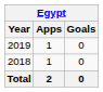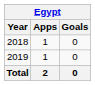 <table class="wikitable" style="text-align:center">
 <tr>
 <th colspan=3><a href='#'>Egypt</a></th>
 </tr>
 <tr>
 <th>Year</th>
 <th>Apps</th>
 <th>Goals</th>
 </tr>
 <tr>
-<td>2019</td>
+<td>2018</td>
 <td>1</td>
 <td>0</td>
 </tr>
 <tr>
-<td>2018</td>
+<td>2019</td>
 <td>1</td>
 <td>0</td>
 </tr>
 <tr>
 <th>Total</th>
 <th>2</th>
 <th>0</th>
 </tr>
 </table>
